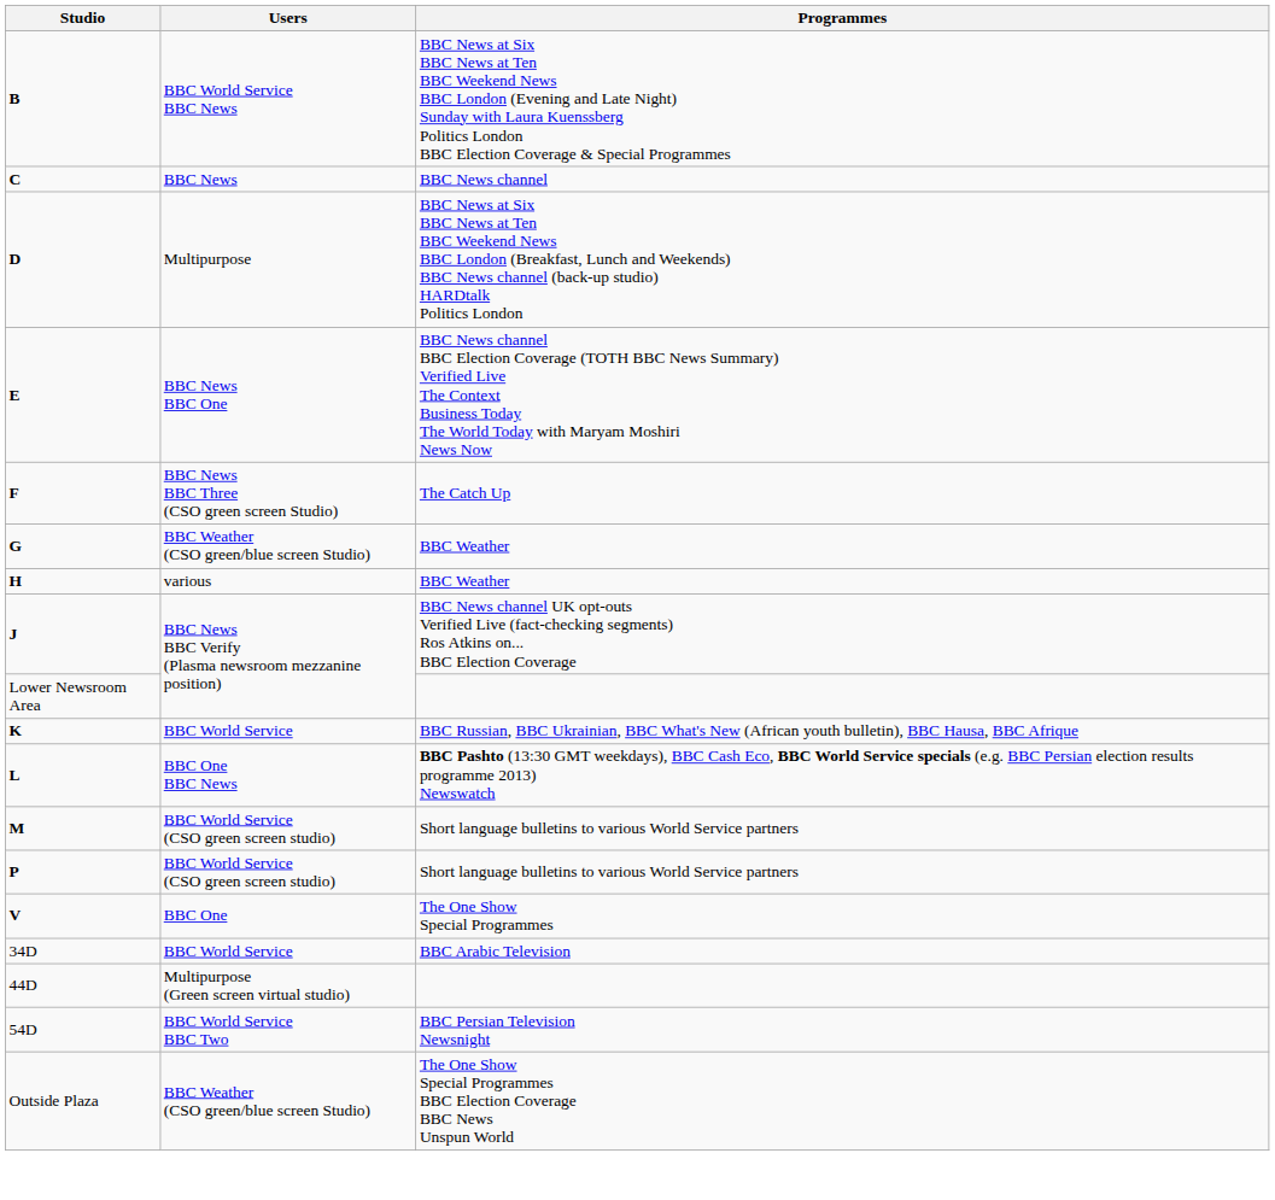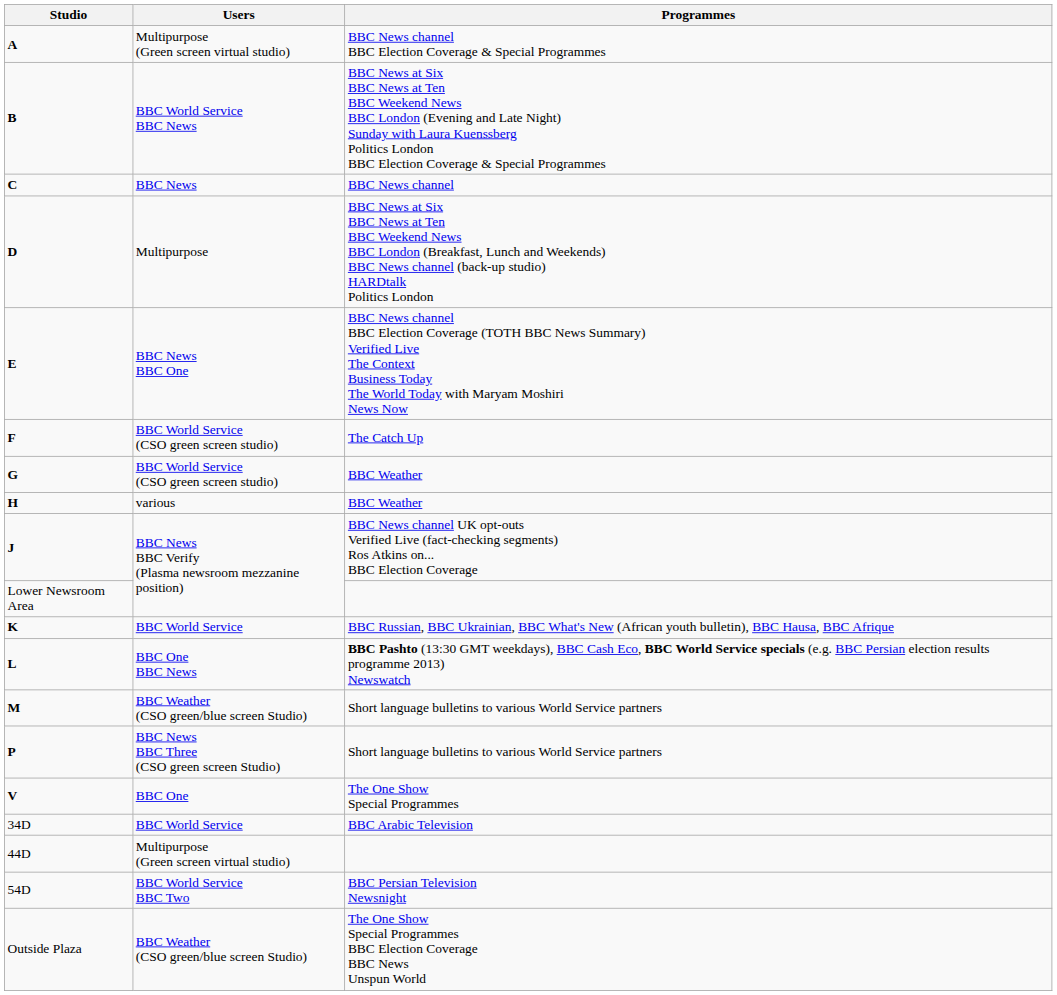 <table class="wikitable">
 <tr>
 <th>Studio</th>
 <th>Users</th>
 <th>Programmes</th>
+</tr>
+<tr>
+<td><strong>A</strong></td>
+<td>Multipurpose <br>(Green screen virtual studio)</td>
+<td><a href='#'>BBC News channel</a><br>BBC Election Coverage & Special Programmes</td>
 </tr>
 <tr>
 <td><strong>B</strong></td>
 <td><a href='#'>BBC World Service</a> <br><a href='#'>BBC News</a></td>
 <td><a href='#'>BBC News at Six</a> <br><a href='#'>BBC News at Ten</a><br><a href='#'>BBC Weekend News</a><br><a href='#'>BBC London</a> (Evening and Late Night)<br><a href='#'>Sunday with Laura Kuenssberg</a><br>Politics London <br>BBC Election Coverage & Special Programmes</td>
 </tr>
 <tr>
 <td><strong>C</strong></td>
 <td><a href='#'>BBC News</a></td>
 <td><a href='#'>BBC News channel</a></td>
 </tr>
 <tr>
 <td><strong>D</strong></td>
 <td>Multipurpose</td>
 <td><a href='#'>BBC News at Six</a> <br><a href='#'>BBC News at Ten</a><br><a href='#'>BBC Weekend News</a><br><a href='#'>BBC London</a> (Breakfast, Lunch and Weekends)<br><a href='#'>BBC News channel</a> (back-up studio)<br><a href='#'>HARDtalk</a><br> Politics London</td>
 </tr>
 <tr>
 <td><strong>E</strong></td>
 <td><a href='#'>BBC News</a><br><a href='#'>BBC One</a></td>
 <td><a href='#'>BBC News channel</a><br>BBC Election Coverage (TOTH BBC News Summary)<br><a href='#'>Verified Live</a><br><a href='#'>The Context</a><br><a href='#'>Business Today</a> <br><a href='#'>The World Today</a> with Maryam Moshiri <br><a href='#'>News Now</a></td>
 </tr>
 <tr>
 <td><strong>F</strong></td>
-<td><a href='#'>BBC News</a><br><a href='#'>BBC Three</a><br>(CSO green screen Studio)</td>
+<td><a href='#'>BBC World Service</a><br>(CSO green screen studio)</td>
 <td><a href='#'>The Catch Up</a></td>
 </tr>
 <tr>
 <td><strong>G</strong></td>
-<td><a href='#'>BBC Weather</a><br>(CSO green/blue screen Studio)</td>
+<td><a href='#'>BBC World Service</a> <br>(CSO green screen studio)</td>
 <td><a href='#'>BBC Weather</a></td>
 </tr>
 <tr>
 <td><strong>H</strong></td>
 <td>various</td>
 <td><a href='#'>BBC Weather</a></td>
 </tr>
 <tr>
 <td><strong>J</strong></td>
 <td rowspan="2"><a href='#'>BBC News</a><br>BBC Verify<br>(Plasma newsroom mezzanine position)</td>
 <td><a href='#'>BBC News channel</a> UK opt-outs <br>Verified Live (fact-checking segments)<br>Ros Atkins on...<br>BBC Election Coverage</td>
 </tr>
 <tr>
 <td>Lower Newsroom Area</td>
 </tr>
 <tr>
 <td><strong>K</strong></td>
 <td><a href='#'>BBC World Service</a></td>
 <td><a href='#'>BBC Russian</a>, <a href='#'>BBC Ukrainian</a>, <a href='#'>BBC What's New</a> (African youth bulletin), <a href='#'>BBC Hausa</a>, <a href='#'>BBC Afrique</a></td>
 </tr>
 <tr>
 <td><strong>L</strong></td>
 <td><a href='#'>BBC One</a><br><a href='#'>BBC News</a></td>
 <td><strong>BBC Pashto</strong> (13:30 GMT weekdays), <a href='#'>BBC Cash Eco</a>, <strong>BBC World Service specials</strong> (e.g. <a href='#'>BBC Persian</a> election results programme 2013)<br><a href='#'>Newswatch</a></td>
 </tr>
 <tr>
 <td><strong>M</strong></td>
-<td><a href='#'>BBC World Service</a> <br>(CSO green screen studio)</td>
+<td><a href='#'>BBC Weather</a><br>(CSO green/blue screen Studio)</td>
 <td>Short language bulletins to various World Service partners</td>
 </tr>
 <tr>
 <td><strong>P</strong></td>
-<td><a href='#'>BBC World Service</a><br>(CSO green screen studio)</td>
+<td><a href='#'>BBC News</a><br><a href='#'>BBC Three</a><br>(CSO green screen Studio)</td>
 <td>Short language bulletins to various World Service partners</td>
 </tr>
 <tr>
 <td><strong>V</strong></td>
 <td><a href='#'>BBC One</a></td>
 <td><a href='#'>The One Show</a><br>Special Programmes</td>
 </tr>
 <tr>
 <td>34D</td>
 <td><a href='#'>BBC World Service</a></td>
 <td><a href='#'>BBC Arabic Television</a></td>
 </tr>
 <tr>
 <td>44D</td>
 <td>Multipurpose <br>(Green screen virtual studio)</td>
 <td></td>
 </tr>
 <tr>
 <td>54D</td>
 <td><a href='#'>BBC World Service</a><br><a href='#'>BBC Two</a></td>
 <td><a href='#'>BBC Persian Television</a> <br><a href='#'>Newsnight</a></td>
 </tr>
 <tr>
 <td>Outside Plaza</td>
 <td><a href='#'>BBC Weather</a><br>(CSO green/blue screen Studio)</td>
 <td><a href='#'>The One Show</a><br>Special Programmes<br>BBC Election Coverage<br>BBC News<br>Unspun World</td>
 </tr>
 </table>
